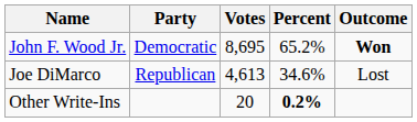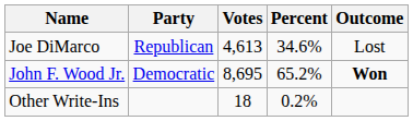 <table class=wikitable style="text-align:center">
 <tr>
 <th>Name</th>
 <th>Party</th>
 <th>Votes</th>
 <th>Percent</th>
 <th>Outcome</th>
 </tr>
 <tr>
 </tr>
 <tr>
+<td align=left>Joe DiMarco</td>
+<td><a href='#'>Republican</a></td>
+<td>4,613</td>
+<td>34.6%</td>
+<td>Lost</td>
+</tr>
+<tr>
+</tr>
+<tr>
 <td align=left><a href='#'>John F. Wood Jr.</a></td>
 <td><a href='#'>Democratic</a></td>
 <td>8,695</td>
 <td>65.2%</td>
 <td><strong>Won</strong></td>
 </tr>
 <tr>
-</tr>
-<tr>
-<td align=left>Joe DiMarco</td>
-<td><a href='#'>Republican</a></td>
-<td>4,613</td>
-<td>34.6%</td>
-<td>Lost</td>
-</tr>
-<tr>
 <td align=left>Other Write-Ins</td>
 <td></td>
-<td>20</td>
-<td><strong>0.2%</strong></td>
+<td>18</td>
+<td>0.2%</td>
 <td></td>
 </tr>
 </table>
